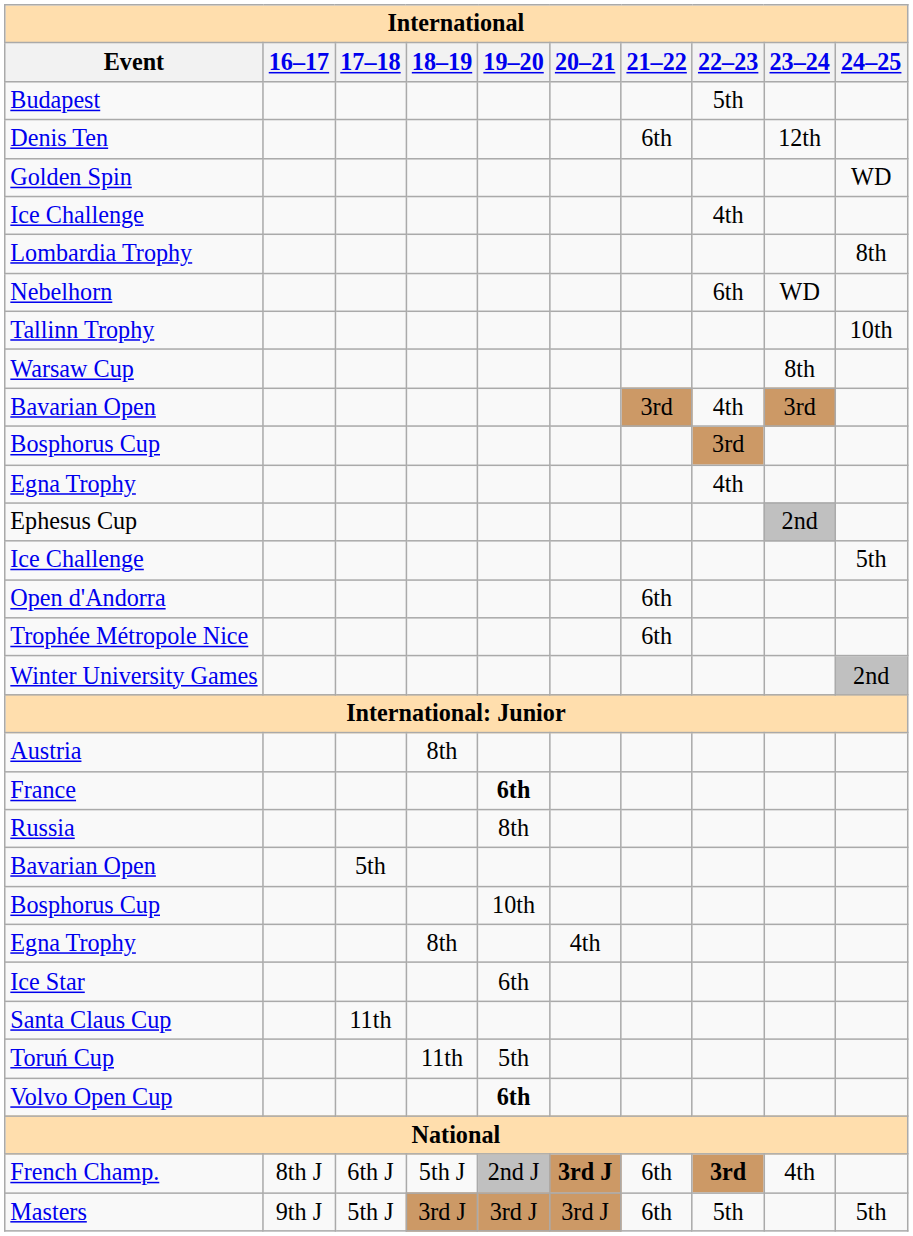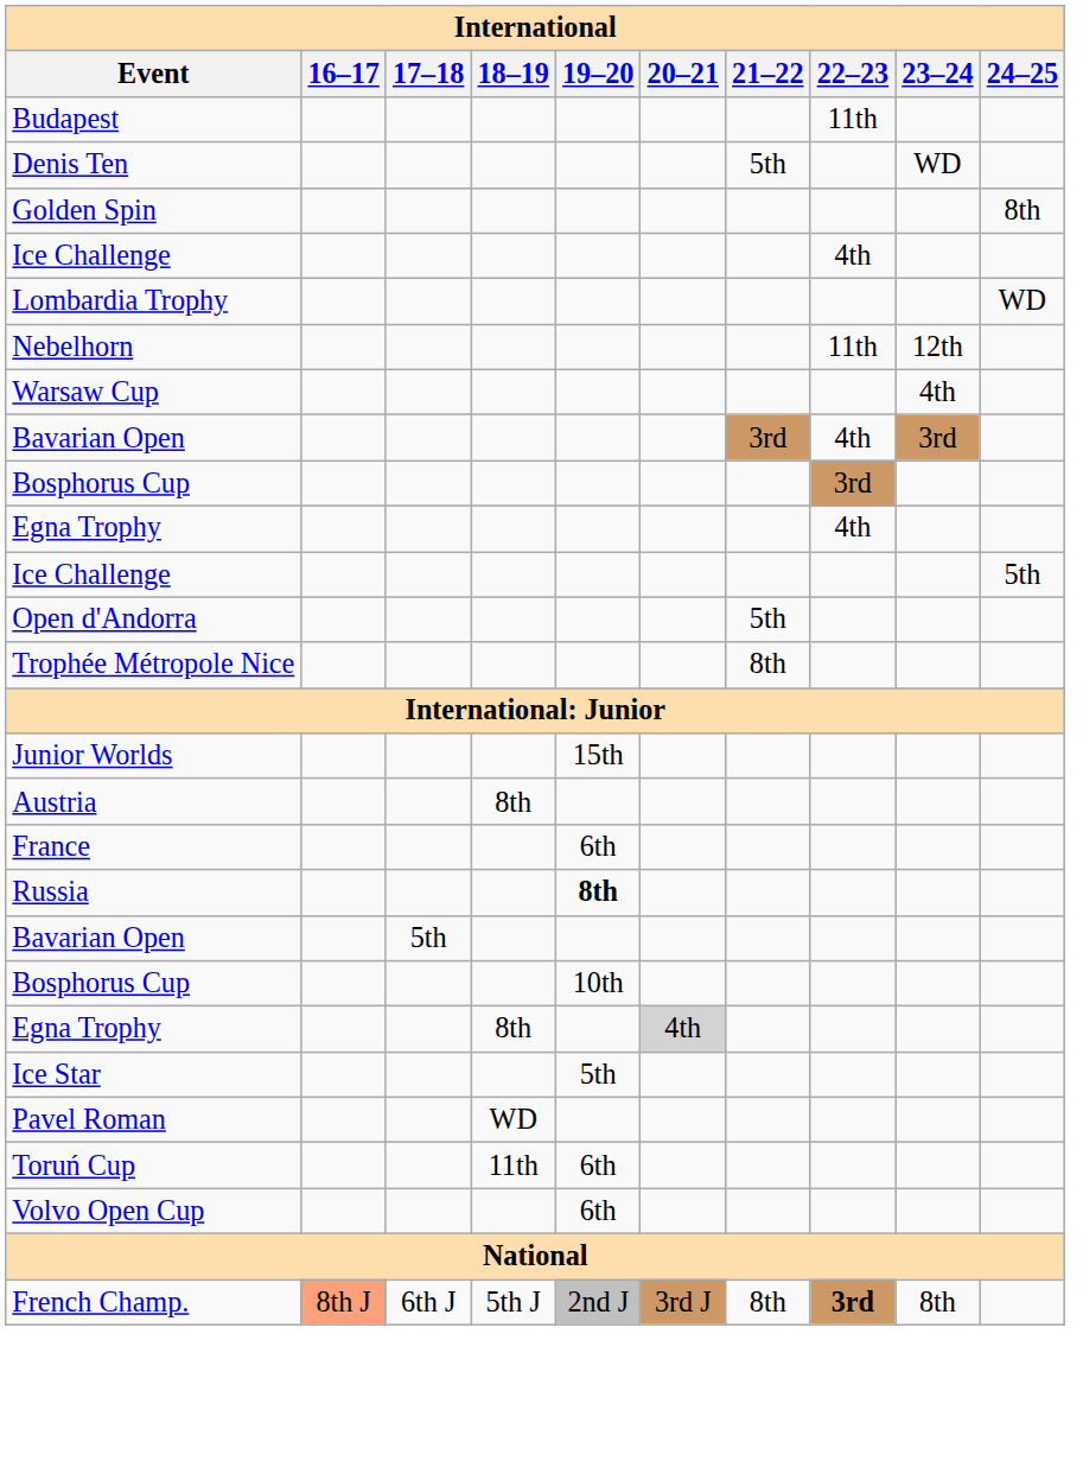 <table class="wikitable" style="text-align:center">
 <tr>
 <th colspan="10" align="center" style="background-color: #ffdead; ">International</th>
 </tr>
 <tr>
 <th>Event</th>
 <th><a href='#'>16–17</a></th>
 <th><a href='#'>17–18</a></th>
 <th><a href='#'>18–19</a></th>
 <th><a href='#'>19–20</a></th>
 <th><a href='#'>20–21</a></th>
 <th><a href='#'>21–22</a></th>
 <th><a href='#'>22–23</a></th>
 <th><a href='#'>23–24</a></th>
 <th><a href='#'>24–25</a></th>
 </tr>
 <tr>
 <td align=left> <a href='#'>Budapest</a></td>
 <td></td>
 <td></td>
 <td></td>
 <td></td>
 <td></td>
 <td></td>
-<td>5th</td>
+<td>11th</td>
 <td></td>
 <td></td>
 </tr>
 <tr>
 <td align=left> <a href='#'>Denis Ten</a></td>
 <td></td>
 <td></td>
 <td></td>
 <td></td>
 <td></td>
-<td>6th</td>
+<td>5th</td>
 <td></td>
-<td>12th</td>
+<td>WD</td>
 <td></td>
 </tr>
 <tr>
 <td align=left> <a href='#'>Golden Spin</a></td>
 <td></td>
 <td></td>
 <td></td>
 <td></td>
 <td></td>
 <td></td>
 <td></td>
 <td></td>
-<td>WD</td>
+<td>8th</td>
 </tr>
 <tr>
 <td align=left> <a href='#'>Ice Challenge</a></td>
 <td></td>
 <td></td>
 <td></td>
 <td></td>
 <td></td>
 <td></td>
 <td>4th</td>
 <td></td>
 <td></td>
 </tr>
 <tr>
 <td align=left> <a href='#'>Lombardia Trophy</a></td>
 <td></td>
 <td></td>
 <td></td>
 <td></td>
 <td></td>
 <td></td>
 <td></td>
 <td></td>
-<td>8th</td>
+<td>WD</td>
 </tr>
 <tr>
 <td align="left"> <a href='#'>Nebelhorn</a></td>
 <td></td>
 <td></td>
 <td></td>
 <td></td>
 <td></td>
 <td></td>
-<td>6th</td>
-<td>WD</td>
+<td>11th</td>
+<td>12th</td>
 <td></td>
-</tr>
-<tr>
-<td align=left> <a href='#'>Tallinn Trophy</a></td>
-<td></td>
-<td></td>
-<td></td>
-<td></td>
-<td></td>
-<td></td>
-<td></td>
-<td></td>
-<td>10th</td>
 </tr>
 <tr>
 <td align="left"> <a href='#'>Warsaw Cup</a></td>
 <td></td>
 <td></td>
 <td></td>
 <td></td>
 <td></td>
 <td></td>
 <td></td>
-<td>8th</td>
+<td>4th</td>
 <td></td>
 </tr>
 <tr>
 <td align="left"><a href='#'>Bavarian Open</a></td>
 <td></td>
 <td></td>
 <td></td>
 <td></td>
 <td></td>
 <td bgcolor="cc9966">3rd</td>
 <td>4th</td>
 <td bgcolor="cc9966">3rd</td>
 <td></td>
 </tr>
 <tr>
 <td align="left"><a href='#'>Bosphorus Cup</a></td>
 <td></td>
 <td></td>
 <td></td>
 <td></td>
 <td></td>
 <td></td>
 <td bgcolor="cc9966">3rd</td>
 <td></td>
 <td></td>
 </tr>
 <tr>
 <td align="left"><a href='#'>Egna Trophy</a></td>
 <td></td>
 <td></td>
 <td></td>
 <td></td>
 <td></td>
 <td></td>
 <td>4th</td>
 <td></td>
 <td></td>
 </tr>
 <tr>
-<td align="left">Ephesus Cup</td>
-<td></td>
-<td></td>
-<td></td>
-<td></td>
-<td></td>
-<td></td>
-<td></td>
-<td bgcolor="silver">2nd</td>
-<td></td>
-</tr>
-<tr>
 <td align="left"><a href='#'>Ice Challenge</a></td>
 <td></td>
 <td></td>
 <td></td>
 <td></td>
 <td></td>
 <td></td>
 <td></td>
 <td></td>
 <td>5th</td>
 </tr>
 <tr>
 <td align="left"><a href='#'>Open d'Andorra</a></td>
 <td></td>
 <td></td>
 <td></td>
 <td></td>
 <td></td>
-<td>6th</td>
+<td>5th</td>
 <td></td>
 <td></td>
 <td></td>
 </tr>
 <tr>
 <td align="left"><a href='#'>Trophée Métropole Nice</a></td>
 <td></td>
 <td></td>
 <td></td>
 <td></td>
 <td></td>
-<td>6th</td>
+<td>8th</td>
 <td></td>
 <td></td>
 <td></td>
 </tr>
 <tr>
-<td><a href='#'>Winter University Games</a></td>
+<th colspan="10" align="center" style="background-color: #ffdead; ">International: Junior</th>
+</tr>
+<tr>
+<td align="left"><a href='#'>Junior Worlds</a></td>
+<td></td>
+<td></td>
+<td></td>
+<td>15th</td>
 <td></td>
 <td></td>
 <td></td>
 <td></td>
 <td></td>
-<td></td>
-<td></td>
-<td></td>
-<td bgcolor="silver">2nd</td>
-</tr>
-<tr>
-<th colspan="10" align="center" style="background-color: #ffdead; ">International: Junior</th>
 </tr>
 <tr>
 <td align="left"> <a href='#'>Austria</a></td>
 <td></td>
 <td></td>
 <td>8th</td>
 <td></td>
 <td></td>
 <td></td>
 <td></td>
 <td></td>
 <td></td>
 </tr>
 <tr>
 <td align="left"> <a href='#'>France</a></td>
 <td></td>
 <td></td>
 <td></td>
-<td><strong>6th</strong></td>
+<td>6th</td>
 <td></td>
 <td></td>
 <td></td>
 <td></td>
 <td></td>
 </tr>
 <tr>
 <td align="left"> <a href='#'>Russia</a></td>
 <td></td>
 <td></td>
 <td></td>
-<td>8th</td>
+<td><strong>8th</strong></td>
 <td></td>
 <td></td>
 <td></td>
 <td></td>
 <td></td>
 </tr>
 <tr>
 <td align="left"><a href='#'>Bavarian Open</a></td>
 <td></td>
 <td>5th</td>
 <td></td>
 <td></td>
 <td></td>
 <td></td>
 <td></td>
 <td></td>
 <td></td>
 </tr>
 <tr>
 <td align="left"><a href='#'>Bosphorus Cup</a></td>
 <td></td>
 <td></td>
 <td></td>
 <td>10th</td>
 <td></td>
 <td></td>
 <td></td>
 <td></td>
 <td></td>
 </tr>
 <tr>
 <td align="left"><a href='#'>Egna Trophy</a></td>
 <td></td>
 <td></td>
 <td>8th</td>
 <td></td>
-<td>4th</td>
+<td style="background: lightgrey;">4th</td>
 <td></td>
 <td></td>
 <td></td>
 <td></td>
 </tr>
 <tr>
 <td align="left"><a href='#'>Ice Star</a></td>
 <td></td>
 <td></td>
 <td></td>
-<td>6th</td>
+<td>5th</td>
 <td></td>
 <td></td>
 <td></td>
 <td></td>
 <td></td>
 </tr>
 <tr>
-<td align="left"><a href='#'>Santa Claus Cup</a></td>
+<td align="left"><a href='#'>Pavel Roman</a></td>
 <td></td>
-<td>11th</td>
 <td></td>
+<td>WD</td>
 <td></td>
 <td></td>
 <td></td>
 <td></td>
 <td></td>
 <td></td>
 </tr>
 <tr>
 <td align="left"><a href='#'>Toruń Cup</a></td>
 <td></td>
 <td></td>
 <td>11th</td>
-<td>5th</td>
+<td>6th</td>
 <td></td>
 <td></td>
 <td></td>
 <td></td>
 <td></td>
 </tr>
 <tr>
 <td align="left"><a href='#'>Volvo Open Cup</a></td>
 <td></td>
 <td></td>
 <td></td>
-<td><strong>6th</strong></td>
+<td>6th</td>
 <td></td>
 <td></td>
 <td></td>
 <td></td>
 <td></td>
 </tr>
 <tr>
 <th colspan="10" align="center" style="background-color: #ffdead; ">National</th>
 </tr>
 <tr>
 <td align="left"><a href='#'>French Champ.</a></td>
-<td>8th J</td>
+<td style="background: lightsalmon;">8th J</td>
 <td>6th J</td>
 <td>5th J</td>
 <td bgcolor="silver">2nd J</td>
-<td bgcolor="cc9966"><strong>3rd J</strong></td>
-<td>6th</td>
+<td bgcolor="cc9966">3rd J</td>
+<td>8th</td>
 <td bgcolor="cc9966"><strong>3rd</strong></td>
-<td>4th</td>
+<td>8th</td>
 <td></td>
 </tr>
-<tr>
-<td align="left"><a href='#'>Masters</a></td>
-<td>9th J</td>
-<td>5th J</td>
-<td bgcolor="cc9966">3rd J</td>
-<td bgcolor="cc9966">3rd J</td>
-<td bgcolor="cc9966">3rd J</td>
-<td>6th</td>
-<td>5th</td>
-<td></td>
-<td>5th</td>
-</tr>
 </table>
